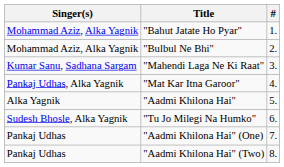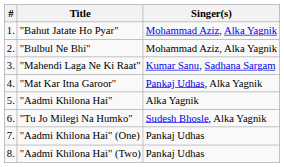 <table class="wikitable sortable" style="font-size:95%;">
 <tr>
+<th>#</th>
+<th>Title</th>
 <th>Singer(s)</th>
-<th>Title</th>
-<th>#</th>
 </tr>
 <tr>
+<td>1.</td>
+<td>"Bahut Jatate Ho Pyar"</td>
 <td><a href='#'>Mohammad Aziz</a>, <a href='#'>Alka Yagnik</a></td>
-<td>"Bahut Jatate Ho Pyar"</td>
-<td>1.</td>
 </tr>
 <tr>
+<td>2.</td>
+<td>"Bulbul Ne Bhi"</td>
 <td>Mohammad Aziz, Alka Yagnik</td>
-<td>"Bulbul Ne Bhi"</td>
-<td>2.</td>
 </tr>
 <tr>
+<td>3.</td>
+<td>"Mahendi Laga Ne Ki Raat"</td>
 <td><a href='#'>Kumar Sanu</a>, <a href='#'>Sadhana Sargam</a></td>
-<td>"Mahendi Laga Ne Ki Raat"</td>
-<td>3.</td>
 </tr>
 <tr>
+<td>4.</td>
+<td>"Mat Kar Itna Garoor"</td>
 <td><a href='#'>Pankaj Udhas</a>, Alka Yagnik</td>
-<td>"Mat Kar Itna Garoor"</td>
-<td>4.</td>
 </tr>
 <tr>
+<td>5.</td>
+<td>"Aadmi Khilona Hai"</td>
 <td>Alka Yagnik</td>
-<td>"Aadmi Khilona Hai"</td>
-<td>5.</td>
 </tr>
 <tr>
+<td>6.</td>
+<td>"Tu Jo Milegi Na Humko"</td>
 <td><a href='#'>Sudesh Bhosle</a>, Alka Yagnik</td>
-<td>"Tu Jo Milegi Na Humko"</td>
-<td>6.</td>
 </tr>
 <tr>
+<td>7.</td>
+<td>"Aadmi Khilona Hai" (One)</td>
 <td>Pankaj Udhas</td>
-<td>"Aadmi Khilona Hai" (One)</td>
-<td>7.</td>
 </tr>
 <tr>
+<td>8.</td>
+<td>"Aadmi Khilona Hai" (Two)</td>
 <td>Pankaj Udhas</td>
-<td>"Aadmi Khilona Hai" (Two)</td>
-<td>8.</td>
 </tr>
 </table>
